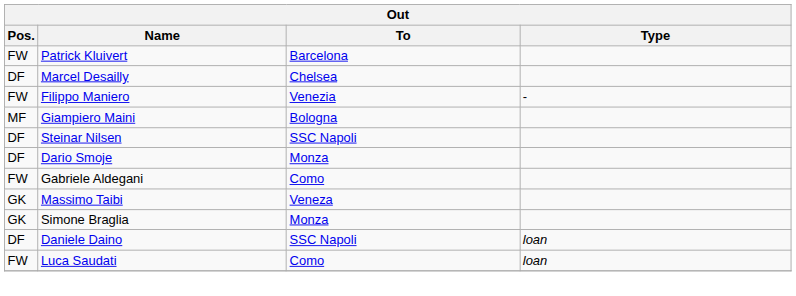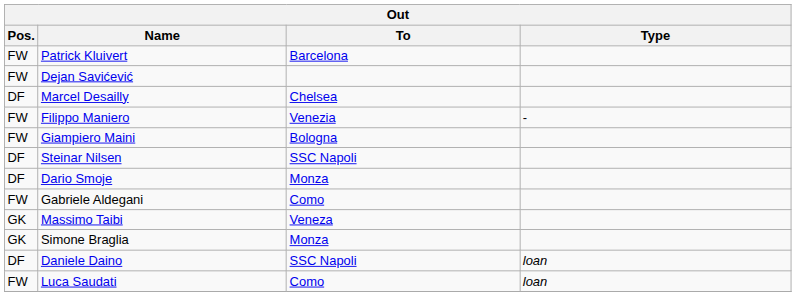 <table class="wikitable" style="font-size:90%;width:99%;">
 <tr>
 <th colspan="4">Out</th>
 </tr>
 <tr>
 <th width=3%>Pos.</th>
 <th width=32%>Name</th>
 <th width=30%>To</th>
 <th width=35%>Type</th>
 </tr>
 <tr>
 <td>FW</td>
 <td><a href='#'>Patrick Kluivert</a></td>
 <td><a href='#'>Barcelona</a></td>
 <td></td>
 </tr>
 <tr>
+<td>FW</td>
+<td><a href='#'>Dejan Savićević</a></td>
+<td></td>
+<td></td>
+</tr>
+<tr>
 <td>DF</td>
 <td><a href='#'>Marcel Desailly</a></td>
 <td><a href='#'>Chelsea</a></td>
 <td></td>
 </tr>
 <tr>
 <td>FW</td>
 <td><a href='#'>Filippo Maniero</a></td>
 <td><a href='#'>Venezia</a></td>
 <td>-</td>
 </tr>
 <tr>
-<td>MF</td>
+<td>FW</td>
 <td><a href='#'>Giampiero Maini</a></td>
 <td><a href='#'>Bologna</a></td>
 <td></td>
 </tr>
 <tr>
 <td>DF</td>
 <td><a href='#'>Steinar Nilsen</a></td>
 <td><a href='#'>SSC Napoli</a></td>
 <td></td>
 </tr>
 <tr>
 <td>DF</td>
 <td><a href='#'>Dario Smoje</a></td>
 <td><a href='#'>Monza</a></td>
 <td></td>
 </tr>
 <tr>
 <td>FW</td>
 <td>Gabriele Aldegani</td>
 <td><a href='#'>Como</a></td>
 <td></td>
 </tr>
 <tr>
 <td>GK</td>
 <td><a href='#'>Massimo Taibi</a></td>
 <td><a href='#'>Veneza</a></td>
 <td></td>
 </tr>
 <tr>
 <td>GK</td>
 <td>Simone Braglia</td>
 <td><a href='#'>Monza</a></td>
 <td></td>
 </tr>
 <tr>
 <td>DF</td>
 <td><a href='#'>Daniele Daino</a></td>
 <td><a href='#'>SSC Napoli</a></td>
 <td><em>loan</em></td>
 </tr>
 <tr>
 <td>FW</td>
 <td><a href='#'>Luca Saudati</a></td>
 <td><a href='#'>Como</a></td>
 <td><em> loan</em></td>
 </tr>
 <tr>
 </tr>
 </table>
